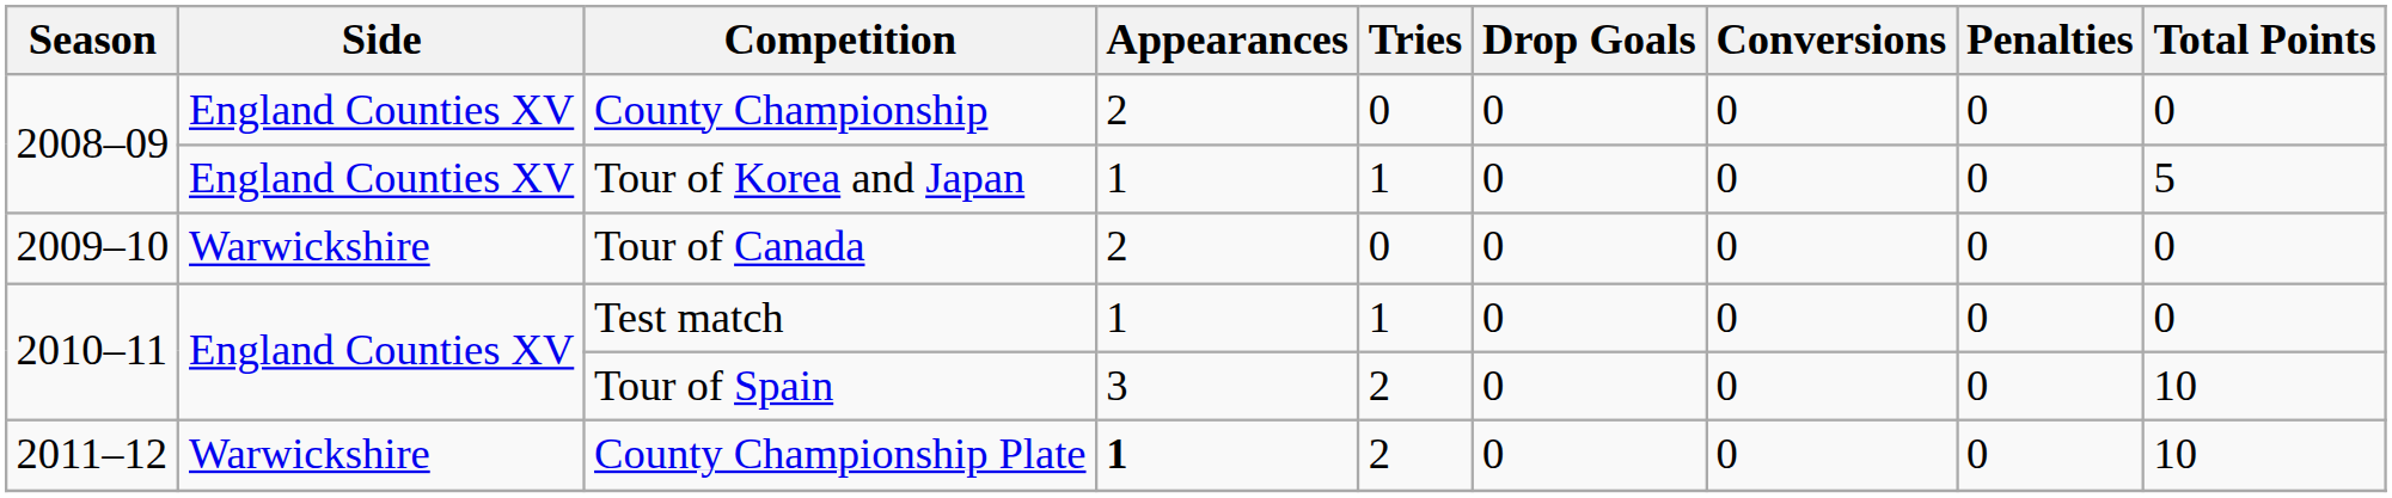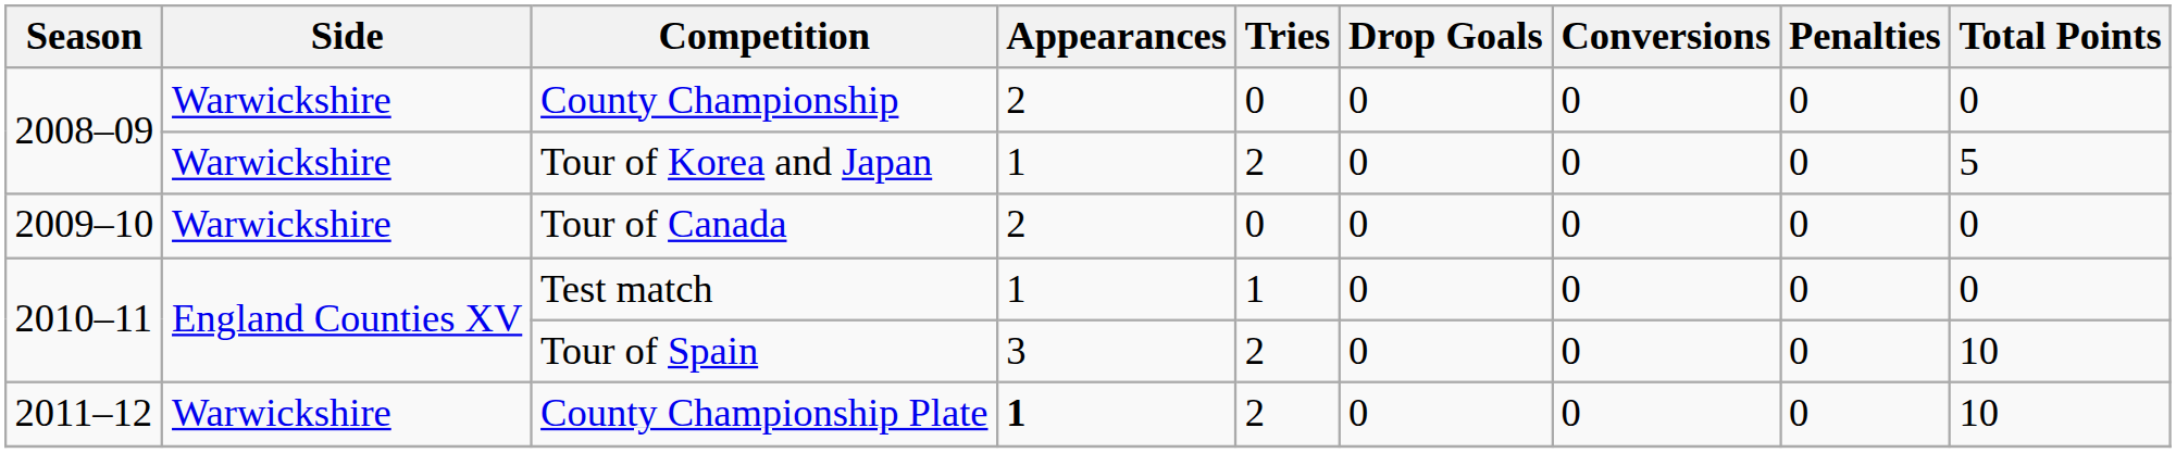 <table class="wikitable sortable">
 <tr>
 <th>Season</th>
 <th>Side</th>
 <th>Competition</th>
 <th>Appearances</th>
 <th>Tries</th>
 <th>Drop Goals</th>
 <th>Conversions</th>
 <th>Penalties</th>
 <th>Total Points</th>
 </tr>
 <tr>
 <td rowspan=2>2008–09</td>
-<td><a href='#'>England Counties XV</a></td>
+<td><a href='#'>Warwickshire</a></td>
 <td><a href='#'>County Championship</a></td>
 <td>2</td>
 <td>0</td>
 <td>0</td>
 <td>0</td>
 <td>0</td>
 <td>0</td>
 </tr>
 <tr>
-<td><a href='#'>England Counties XV</a></td>
+<td><a href='#'>Warwickshire</a></td>
 <td>Tour of <a href='#'>Korea</a> and <a href='#'>Japan</a></td>
 <td>1</td>
-<td>1</td>
+<td>2</td>
 <td>0</td>
 <td>0</td>
 <td>0</td>
 <td>5</td>
 </tr>
 <tr>
 <td>2009–10</td>
 <td><a href='#'>Warwickshire</a></td>
 <td>Tour of <a href='#'>Canada</a></td>
 <td>2</td>
 <td>0</td>
 <td>0</td>
 <td>0</td>
 <td>0</td>
 <td>0</td>
 </tr>
 <tr>
 <td rowspan=2>2010–11</td>
 <td rowspan=2><a href='#'>England Counties XV</a></td>
 <td>Test match</td>
 <td>1</td>
 <td>1</td>
 <td>0</td>
 <td>0</td>
 <td>0</td>
 <td>0</td>
 </tr>
 <tr>
 <td>Tour of <a href='#'>Spain</a></td>
 <td>3</td>
 <td>2</td>
 <td>0</td>
 <td>0</td>
 <td>0</td>
 <td>10</td>
 </tr>
 <tr>
 <td>2011–12</td>
 <td><a href='#'>Warwickshire</a></td>
 <td><a href='#'>County Championship Plate</a></td>
 <td><strong>1</strong></td>
 <td>2</td>
 <td>0</td>
 <td>0</td>
 <td>0</td>
 <td>10</td>
 </tr>
 <tr>
 </tr>
 </table>
